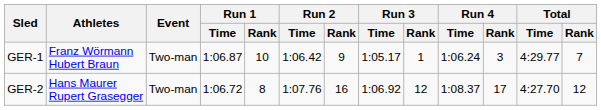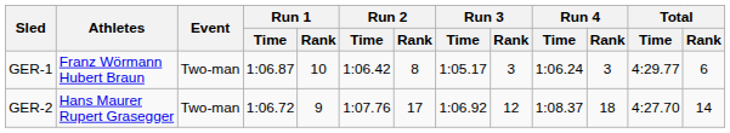 <table class="wikitable" border="1" style="font-size:90%">
 <tr>
 <th rowspan="2">Sled</th>
 <th rowspan="2">Athletes</th>
 <th rowspan="2">Event</th>
 <th colspan="2">Run 1</th>
 <th colspan="2">Run 2</th>
 <th colspan="2">Run 3</th>
 <th colspan="2">Run 4</th>
 <th colspan="2">Total</th>
 </tr>
 <tr>
 <th>Time</th>
 <th>Rank</th>
 <th>Time</th>
 <th>Rank</th>
 <th>Time</th>
 <th>Rank</th>
 <th>Time</th>
 <th>Rank</th>
 <th>Time</th>
 <th>Rank</th>
 </tr>
 <tr>
 <td align="center">GER-1</td>
 <td><a href='#'>Franz Wörmann</a><br><a href='#'>Hubert Braun</a></td>
 <td>Two-man</td>
 <td align="center">1:06.87</td>
 <td align="center">10</td>
 <td align="center">1:06.42</td>
-<td align="center">9</td>
+<td align="center">8</td>
 <td align="center">1:05.17</td>
-<td align="center">1</td>
+<td align="center">3</td>
 <td align="center">1:06.24</td>
 <td align="center">3</td>
 <td align="center">4:29.77</td>
-<td align="center">7</td>
+<td align="center">6</td>
 </tr>
 <tr>
 <td align="center">GER-2</td>
 <td><a href='#'>Hans Maurer</a><br><a href='#'>Rupert Grasegger</a></td>
 <td>Two-man</td>
 <td align="center">1:06.72</td>
-<td align="center">8</td>
+<td align="center">9</td>
 <td align="center">1:07.76</td>
-<td align="center">16</td>
+<td align="center">17</td>
 <td align="center">1:06.92</td>
 <td align="center">12</td>
 <td align="center">1:08.37</td>
-<td align="center">17</td>
+<td align="center">18</td>
 <td align="center">4:27.70</td>
-<td align="center">12</td>
+<td align="center">14</td>
 </tr>
 </table>
